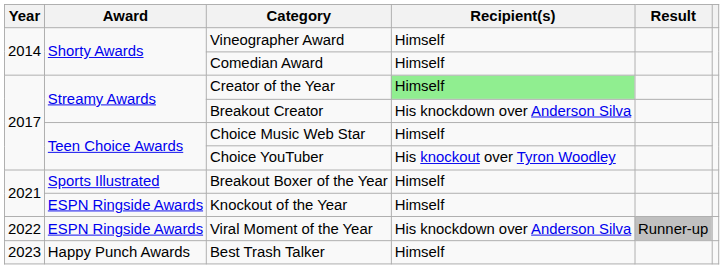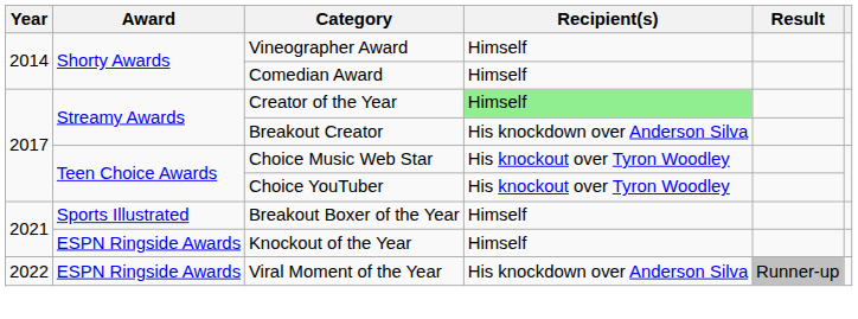 <table class="wikitable sortable plainrowheaders">
 <tr>
 <th>Year</th>
 <th>Award</th>
 <th>Category</th>
 <th>Recipient(s)</th>
 <th>Result</th>
 <th class="unsortable"></th>
 </tr>
 <tr>
 <td scope="row" rowspan="2">2014</td>
 <td scope="row" rowspan="2"><a href='#'>Shorty Awards</a></td>
 <td>Vineographer Award</td>
 <td>Himself</td>
 <td></td>
 <td scope="row" rowspan="2" style="text-align: center;"></td>
 </tr>
 <tr>
 <td>Comedian Award</td>
 <td>Himself</td>
 <td></td>
 </tr>
 <tr>
 <td scope="row" rowspan="4">2017</td>
 <td scope="row" rowspan="2"><a href='#'>Streamy Awards</a></td>
 <td>Creator of the Year</td>
 <td style="background: lightgreen;">Himself</td>
 <td></td>
 <td scope="row" rowspan="2" style="text-align: center;"></td>
 </tr>
 <tr>
 <td>Breakout Creator</td>
 <td>His knockdown over <a href='#'>Anderson Silva</a></td>
 <td></td>
 </tr>
 <tr>
 <td scope="row" rowspan="2"><a href='#'>Teen Choice Awards</a></td>
 <td>Choice Music Web Star</td>
-<td>Himself</td>
+<td>His <a href='#'>knockout</a> over <a href='#'>Tyron Woodley</a></td>
 <td></td>
 <td scope="row" rowspan="2" style="text-align: center;"></td>
 </tr>
 <tr>
 <td>Choice YouTuber</td>
 <td>His <a href='#'>knockout</a> over <a href='#'>Tyron Woodley</a></td>
 <td></td>
 </tr>
 <tr>
 <td scope="row" rowspan="2">2021</td>
 <td><a href='#'>Sports Illustrated</a></td>
 <td>Breakout Boxer of the Year</td>
 <td>Himself</td>
 <td></td>
 <td style="text-align: center;"></td>
 </tr>
 <tr>
 <td><a href='#'>ESPN Ringside Awards</a></td>
 <td>Knockout of the Year</td>
 <td>Himself</td>
 <td></td>
 <td style="text-align: center;"></td>
 </tr>
 <tr>
 <td scope="row">2022</td>
 <td><a href='#'>ESPN Ringside Awards</a></td>
 <td>Viral Moment of the Year</td>
 <td>His knockdown over <a href='#'>Anderson Silva</a></td>
 <td bgcolor=silver>Runner-up</td>
 <td style="text-align: center;"></td>
 </tr>
-<tr>
-<td scope="row">2023</td>
-<td>Happy Punch Awards</td>
-<td>Best Trash Talker</td>
-<td>Himself</td>
-<td></td>
-<td style="text-align: center;"></td>
-</tr>
 </table>
